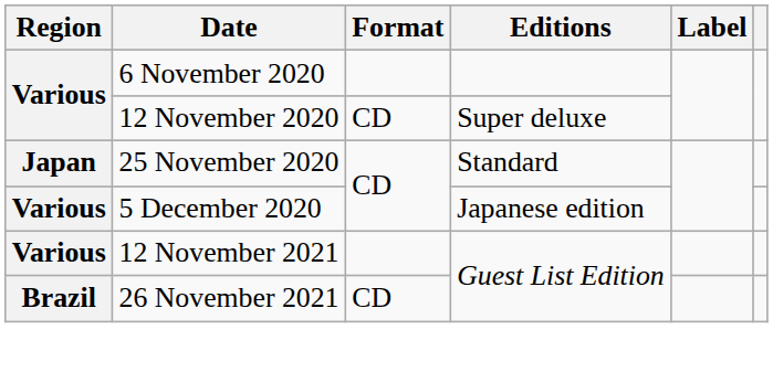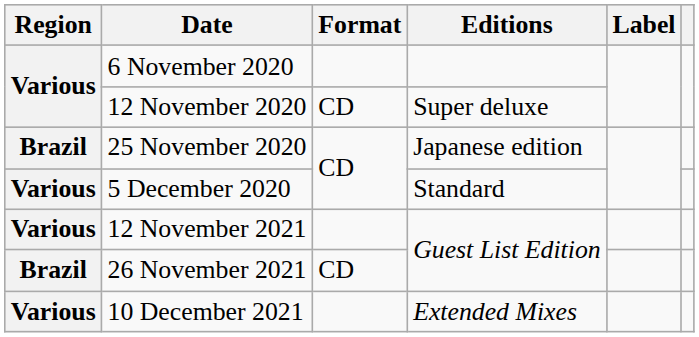 <table class="wikitable plainrowheaders">
 <tr>
 <th scope="col">Region</th>
 <th scope="col">Date</th>
 <th scope="col">Format</th>
 <th scope="col">Editions</th>
 <th scope="col">Label</th>
 <th scope="col"></th>
 </tr>
 <tr>
 <th scope="row" rowspan="2">Various</th>
 <td>6 November 2020</td>
 <td></td>
 <td></td>
 <td rowspan="2"></td>
 <td rowspan="2" style="text-align:center;"></td>
 </tr>
 <tr>
 <td>12 November 2020</td>
 <td>CD</td>
 <td>Super deluxe</td>
 </tr>
 <tr>
-<th scope="row">Japan</th>
+<th scope="row">Brazil</th>
 <td>25 November 2020</td>
 <td rowspan="2">CD</td>
-<td>Standard</td>
+<td>Japanese edition</td>
 <td rowspan="2"></td>
 <td align="center"></td>
 </tr>
 <tr>
 <th scope="row">Various</th>
 <td>5 December 2020</td>
-<td>Japanese edition</td>
+<td>Standard</td>
 <td align="center"></td>
 </tr>
 <tr>
 <th scope="row">Various</th>
 <td>12 November 2021</td>
 <td></td>
 <td rowspan="2"><em>Guest List Edition</em></td>
 <td></td>
 <td align="center"></td>
 </tr>
 <tr>
 <th scope="row">Brazil</th>
 <td>26 November 2021</td>
 <td>CD</td>
 <td></td>
 <td align="center"></td>
 </tr>
+<tr>
+<th scope="row">Various</th>
+<td>10 December 2021</td>
+<td></td>
+<td><em>Extended Mixes</em></td>
+<td></td>
+<td align="center"></td>
+</tr>
 </table>
